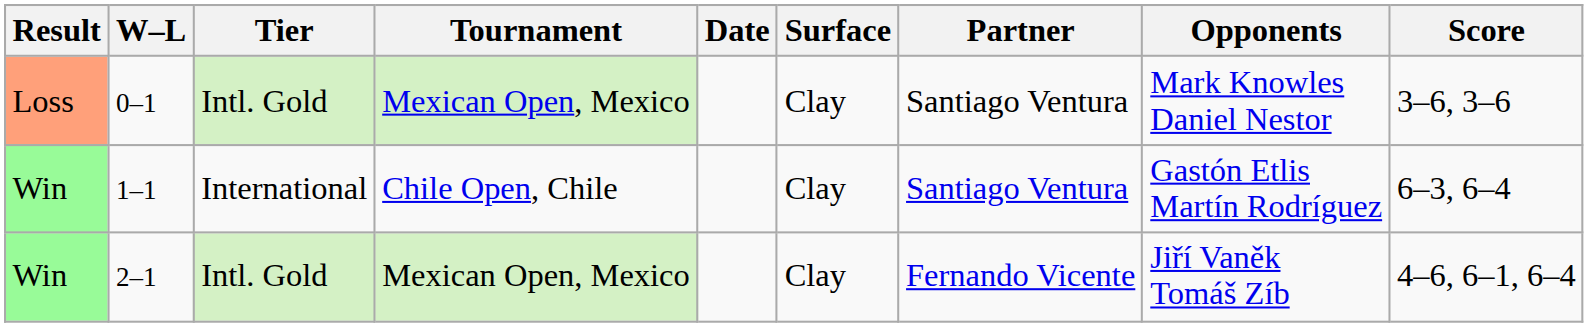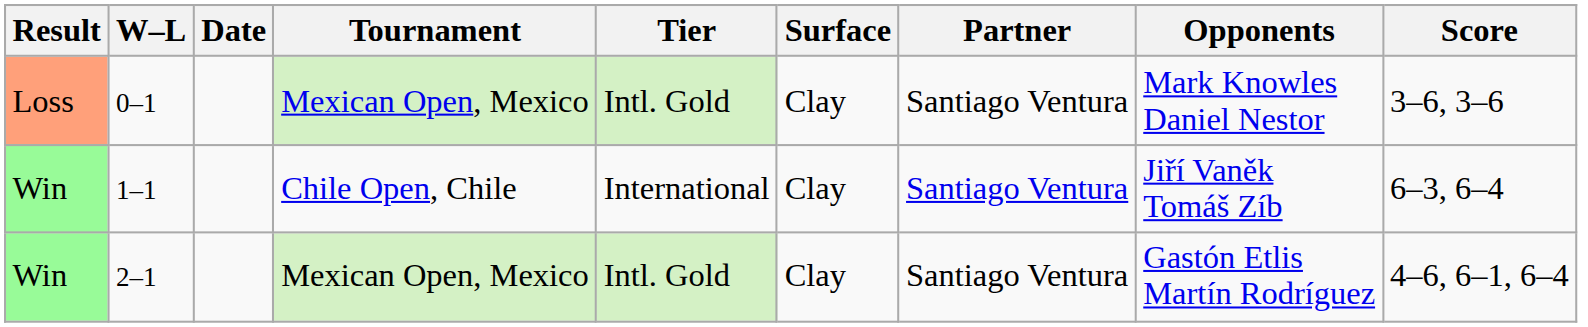 <table class="sortable wikitable">
 <tr>
 <th>Result</th>
 <th class="unsortable">W–L</th>
+<th>Date</th>
+<th>Tournament</th>
 <th>Tier</th>
-<th>Tournament</th>
-<th>Date</th>
 <th>Surface</th>
 <th>Partner</th>
 <th>Opponents</th>
 <th class="unsortable">Score</th>
 </tr>
 <tr>
 <td bgcolor=FFA07A>Loss</td>
 <td><small>0–1</small></td>
+<td><a href='#'></a></td>
+<td style="background:#D4F1C5;"><a href='#'>Mexican Open</a>, Mexico</td>
 <td style="background:#D4F1C5;">Intl. Gold</td>
-<td style="background:#D4F1C5;"><a href='#'>Mexican Open</a>, Mexico</td>
-<td><a href='#'></a></td>
 <td>Clay</td>
 <td> Santiago Ventura</td>
 <td> <a href='#'>Mark Knowles</a><br> <a href='#'>Daniel Nestor</a></td>
 <td>3–6, 3–6</td>
 </tr>
 <tr>
 <td bgcolor=98FB98>Win</td>
 <td><small>1–1</small></td>
+<td><a href='#'></a></td>
+<td><a href='#'>Chile Open</a>, Chile</td>
 <td>International</td>
-<td><a href='#'>Chile Open</a>, Chile</td>
-<td><a href='#'></a></td>
 <td>Clay</td>
 <td> <a href='#'>Santiago Ventura</a></td>
-<td> <a href='#'>Gastón Etlis</a><br> <a href='#'>Martín Rodríguez</a></td>
+<td> <a href='#'>Jiří Vaněk</a><br> <a href='#'>Tomáš Zíb</a></td>
 <td>6–3, 6–4</td>
 </tr>
 <tr>
 <td bgcolor=98FB98>Win</td>
 <td><small>2–1</small></td>
+<td><a href='#'></a></td>
+<td style="background:#D4F1C5;">Mexican Open, Mexico</td>
 <td style="background:#D4F1C5;">Intl. Gold</td>
-<td style="background:#D4F1C5;">Mexican Open, Mexico</td>
-<td><a href='#'></a></td>
 <td>Clay</td>
-<td> <a href='#'>Fernando Vicente</a></td>
-<td> <a href='#'>Jiří Vaněk</a><br> <a href='#'>Tomáš Zíb</a></td>
+<td> Santiago Ventura</td>
+<td> <a href='#'>Gastón Etlis</a><br> <a href='#'>Martín Rodríguez</a></td>
 <td>4–6, 6–1, 6–4</td>
 </tr>
 </table>
